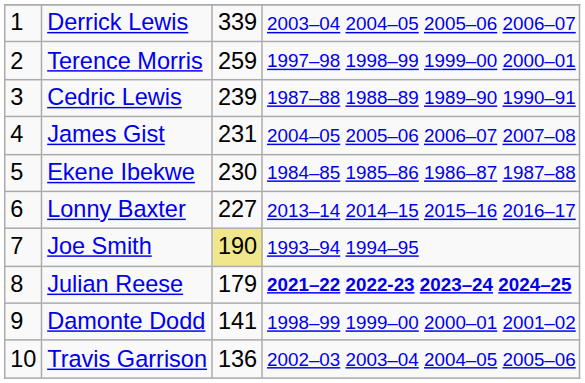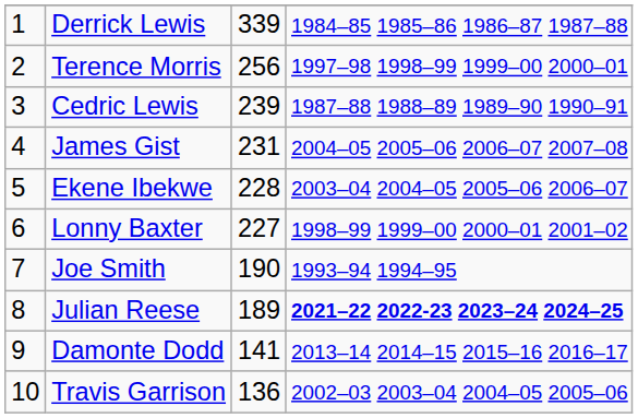 <table class="wikitable">
 <tr>
 </tr>
 <tr>
 <td>1</td>
 <td><a href='#'>Derrick Lewis</a></td>
 <td>339</td>
-<td style="font-size:80%;"><a href='#'>2003–04</a> <a href='#'>2004–05</a> <a href='#'>2005–06</a> <a href='#'>2006–07</a></td>
+<td style="font-size:80%;"><a href='#'>1984–85</a> <a href='#'>1985–86</a> <a href='#'>1986–87</a> <a href='#'>1987–88</a></td>
 </tr>
 <tr>
 <td>2</td>
 <td><a href='#'>Terence Morris</a></td>
-<td>259</td>
+<td>256</td>
 <td style="font-size:80%;"><a href='#'>1997–98</a> <a href='#'>1998–99</a> <a href='#'>1999–00</a> <a href='#'>2000–01</a></td>
 </tr>
 <tr>
 <td>3</td>
 <td><a href='#'>Cedric Lewis</a></td>
 <td>239</td>
 <td style="font-size:80%;"><a href='#'>1987–88</a> <a href='#'>1988–89</a> <a href='#'>1989–90</a> <a href='#'>1990–91</a></td>
 </tr>
 <tr>
 <td>4</td>
 <td><a href='#'>James Gist</a></td>
 <td>231</td>
 <td style="font-size:80%;"><a href='#'>2004–05</a> <a href='#'>2005–06</a> <a href='#'>2006–07</a> <a href='#'>2007–08</a></td>
 </tr>
 <tr>
 <td>5</td>
 <td><a href='#'>Ekene Ibekwe</a></td>
-<td>230</td>
-<td style="font-size:80%;"><a href='#'>1984–85</a> <a href='#'>1985–86</a> <a href='#'>1986–87</a> <a href='#'>1987–88</a></td>
+<td>228</td>
+<td style="font-size:80%;"><a href='#'>2003–04</a> <a href='#'>2004–05</a> <a href='#'>2005–06</a> <a href='#'>2006–07</a></td>
 </tr>
 <tr>
 <td>6</td>
 <td><a href='#'>Lonny Baxter</a></td>
 <td>227</td>
-<td style="font-size:80%;"><a href='#'>2013–14</a> <a href='#'>2014–15</a> <a href='#'>2015–16</a> <a href='#'>2016–17</a></td>
+<td style="font-size:80%;"><a href='#'>1998–99</a> <a href='#'>1999–00</a> <a href='#'>2000–01</a> <a href='#'>2001–02</a></td>
 </tr>
 <tr>
 <td>7</td>
 <td><a href='#'>Joe Smith</a></td>
-<td style="background: khaki;">190</td>
+<td>190</td>
 <td style="font-size:80%;"><a href='#'>1993–94</a> <a href='#'>1994–95</a></td>
 </tr>
 <tr>
 <td>8</td>
 <td><a href='#'>Julian Reese</a></td>
-<td>179</td>
+<td>189</td>
 <td style="font-size:80%;"><strong><a href='#'>2021–22</a> <a href='#'>2022-23</a> <a href='#'>2023–24</a> <a href='#'>2024–25</a></strong></td>
 </tr>
 <tr>
 <td>9</td>
 <td><a href='#'>Damonte Dodd</a></td>
 <td>141</td>
-<td style="font-size:80%;"><a href='#'>1998–99</a> <a href='#'>1999–00</a> <a href='#'>2000–01</a> <a href='#'>2001–02</a></td>
+<td style="font-size:80%;"><a href='#'>2013–14</a> <a href='#'>2014–15</a> <a href='#'>2015–16</a> <a href='#'>2016–17</a></td>
 </tr>
 <tr>
 <td>10</td>
 <td><a href='#'>Travis Garrison</a></td>
 <td>136</td>
 <td style="font-size:80%;"><a href='#'>2002–03</a> <a href='#'>2003–04</a> <a href='#'>2004–05</a> <a href='#'>2005–06</a></td>
 </tr>
 </table>
